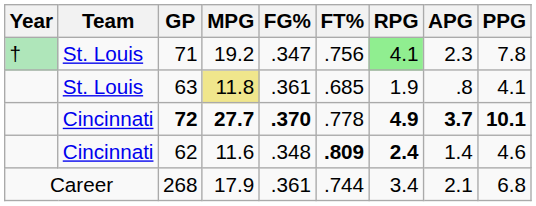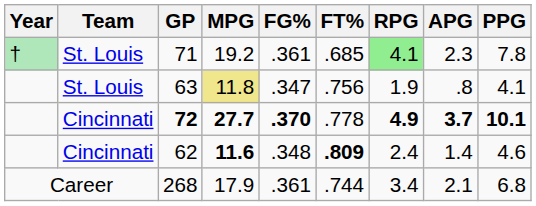 <table class="wikitable sortable" style="font-size:95%; text-align:right;">
 <tr>
 <th>Year</th>
 <th>Team</th>
 <th>GP</th>
 <th>MPG</th>
 <th>FG%</th>
 <th>FT%</th>
 <th>RPG</th>
 <th>APG</th>
 <th>PPG</th>
 </tr>
 <tr>
 <td style="text-align:left;background:#afe6ba;">†</td>
 <td style="text-align:left;"><a href='#'>St. Louis</a></td>
 <td>71</td>
 <td>19.2</td>
-<td>.347</td>
-<td>.756</td>
+<td>.361</td>
+<td>.685</td>
 <td style="background: lightgreen;">4.1</td>
 <td>2.3</td>
 <td>7.8</td>
 </tr>
 <tr>
 <td style="text-align:left;"></td>
 <td style="text-align:left;"><a href='#'>St. Louis</a></td>
 <td>63</td>
 <td style="background: khaki;">11.8</td>
-<td>.361</td>
-<td>.685</td>
+<td>.347</td>
+<td>.756</td>
 <td>1.9</td>
 <td>.8</td>
 <td>4.1</td>
 </tr>
 <tr>
 <td style="text-align:left;"></td>
 <td style="text-align:left;"><a href='#'>Cincinnati</a></td>
 <td><strong>72</strong></td>
 <td><strong>27.7</strong></td>
 <td><strong>.370</strong></td>
 <td>.778</td>
 <td><strong>4.9</strong></td>
 <td><strong>3.7</strong></td>
 <td><strong>10.1</strong></td>
 </tr>
 <tr>
 <td style="text-align:left;"></td>
 <td style="text-align:left;"><a href='#'>Cincinnati</a></td>
 <td>62</td>
-<td>11.6</td>
+<td><strong>11.6</strong></td>
 <td>.348</td>
 <td><strong>.809</strong></td>
-<td><strong>2.4</strong></td>
+<td>2.4</td>
 <td>1.4</td>
 <td>4.6</td>
 </tr>
 <tr>
 <td colspan="2" style="text-align:center;">Career</td>
 <td>268</td>
 <td>17.9</td>
 <td>.361</td>
 <td>.744</td>
 <td>3.4</td>
 <td>2.1</td>
 <td>6.8</td>
 </tr>
 </table>
